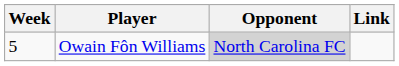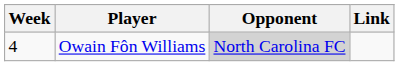 <table class=wikitable>
 <tr>
 <th>Week</th>
 <th>Player</th>
 <th>Opponent</th>
 <th>Link</th>
 </tr>
 <tr>
-<td>5</td>
+<td>4</td>
 <td> <a href='#'>Owain Fôn Williams</a></td>
 <td style="background: lightgrey;"><a href='#'>North Carolina FC</a></td>
 <td></td>
 </tr>
 </table>
